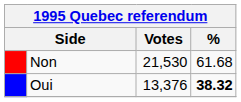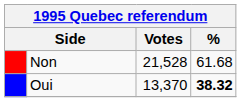 <table class="wikitable" style="font-size: 95%; clear:both">
 <tr style="background-color:#E9E9E9">
 <th colspan=4><a href='#'>1995 Quebec referendum</a></th>
 </tr>
 <tr style="background-color:#E9E9E9">
 <th colspan=2 style="width: 130px">Side</th>
 <th style="width: 50px">Votes</th>
 <th style="width: 40px">%</th>
 </tr>
 <tr>
 <td bgcolor="red"></td>
 <td>Non</td>
-<td align="right">21,530</td>
+<td align="right">21,528</td>
 <td align="right">61.68</td>
 </tr>
 <tr>
 <td bgcolor="blue"></td>
 <td>Oui</td>
-<td align="right">13,376</td>
+<td align="right">13,370</td>
 <td align="right"><strong>38.32</strong></td>
 </tr>
 <tr>
 </tr>
 </table>
